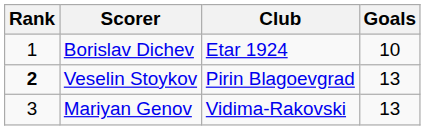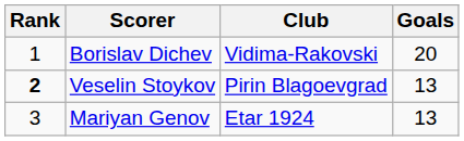 <table class="wikitable" style="text-align:center">
 <tr>
 <th>Rank</th>
 <th>Scorer</th>
 <th>Club</th>
 <th>Goals</th>
 </tr>
 <tr>
 <td>1</td>
 <td align="left"> <a href='#'>Borislav Dichev</a></td>
-<td align="left"><a href='#'>Etar 1924</a></td>
-<td>10</td>
+<td align="left"><a href='#'>Vidima-Rakovski</a></td>
+<td>20</td>
 </tr>
 <tr>
 <td><strong>2</strong></td>
 <td align="left"> <a href='#'>Veselin Stoykov</a></td>
 <td align="left"><a href='#'>Pirin Blagoevgrad</a></td>
 <td>13</td>
 </tr>
 <tr>
 <td>3</td>
 <td align="left"> <a href='#'>Mariyan Genov</a></td>
-<td align="left"><a href='#'>Vidima-Rakovski</a></td>
+<td align="left"><a href='#'>Etar 1924</a></td>
 <td>13</td>
 </tr>
 </table>
